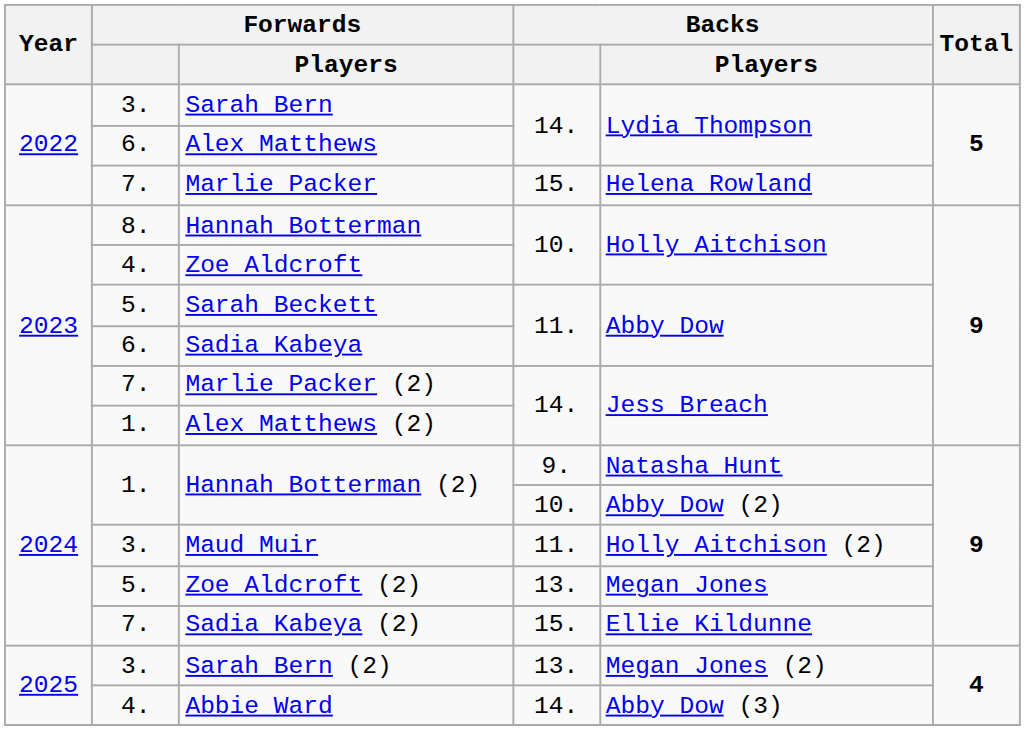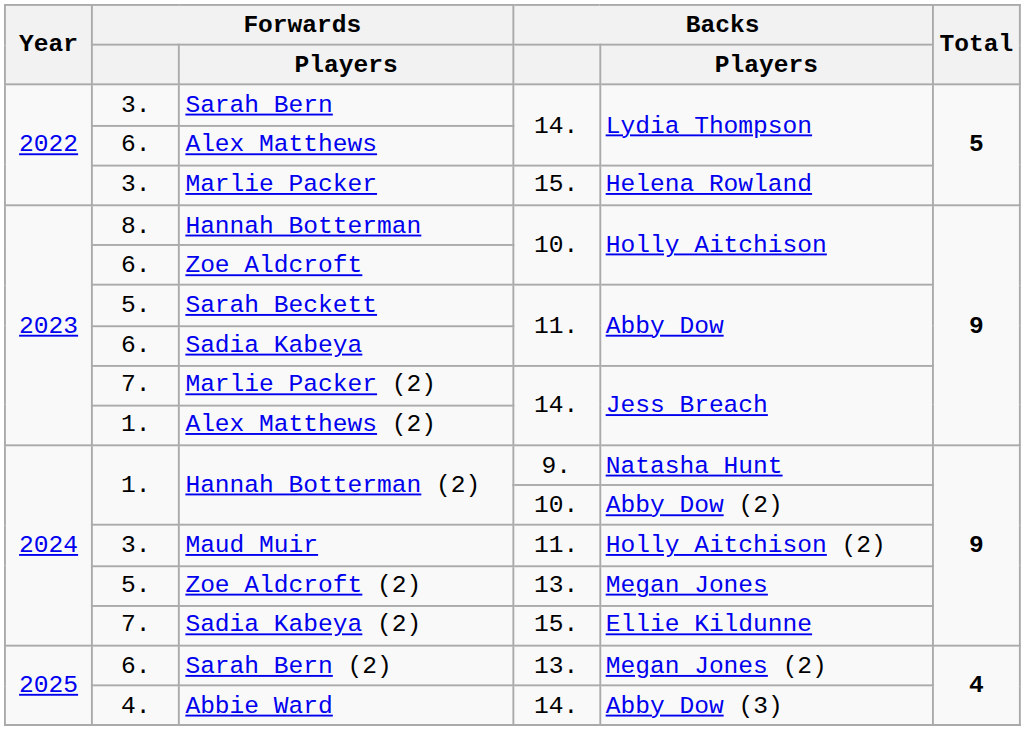 <table class="wikitable">
 <tr>
 <th width=40 rowspan=2>Year</th>
 <th colspan=2>Forwards</th>
 <th colspan=2>Backs</th>
 <th width=40 rowspan=2>Total</th>
 </tr>
 <tr>
 <th width=40></th>
 <th width=170>Players</th>
 <th width=40></th>
 <th width=170>Players</th>
 </tr>
 <tr>
 <td align=center rowspan=3><a href='#'>2022</a></td>
 <td align=center>3.</td>
 <td><a href='#'>Sarah Bern</a></td>
 <td align=center rowspan=2>14.</td>
 <td rowspan=2><a href='#'>Lydia Thompson</a></td>
 <td align=center rowspan=3><strong>5</strong></td>
 </tr>
 <tr>
 <td align=center>6.</td>
 <td><a href='#'>Alex Matthews</a></td>
 </tr>
 <tr>
-<td align=center>7.</td>
+<td align=center>3.</td>
 <td><a href='#'>Marlie Packer</a></td>
 <td align=center>15.</td>
 <td><a href='#'>Helena Rowland</a></td>
 </tr>
 <tr>
 <td align=center rowspan=6><a href='#'>2023</a></td>
 <td align=center>8.</td>
 <td><a href='#'>Hannah Botterman</a></td>
 <td align=center rowspan=2>10.</td>
 <td rowspan=2><a href='#'>Holly Aitchison</a></td>
 <td align=center rowspan=6><strong>9</strong></td>
 </tr>
 <tr>
-<td align=center>4.</td>
+<td align=center>6.</td>
 <td><a href='#'>Zoe Aldcroft</a></td>
 </tr>
 <tr>
 <td align=center>5.</td>
 <td><a href='#'>Sarah Beckett</a></td>
 <td align=center rowspan=2>11.</td>
 <td rowspan=2><a href='#'>Abby Dow</a></td>
 </tr>
 <tr>
 <td align=center>6.</td>
 <td><a href='#'>Sadia Kabeya</a></td>
 </tr>
 <tr>
 <td align=center>7.</td>
 <td><a href='#'>Marlie Packer</a> (2)</td>
 <td align=center rowspan=2>14.</td>
 <td rowspan=2><a href='#'>Jess Breach</a></td>
 </tr>
 <tr>
 <td align=center>1.</td>
 <td><a href='#'>Alex Matthews</a> (2)</td>
 </tr>
 <tr>
 <td align=center rowspan=5><a href='#'>2024</a></td>
 <td align=center rowspan=2>1.</td>
 <td rowspan=2><a href='#'>Hannah Botterman</a> (2)</td>
 <td align=center>9.</td>
 <td><a href='#'>Natasha Hunt</a></td>
 <td align=center rowspan=5><strong>9</strong></td>
 </tr>
 <tr>
 <td align=center>10.</td>
 <td><a href='#'>Abby Dow</a> (2)</td>
 </tr>
 <tr>
 <td align=center>3.</td>
 <td><a href='#'>Maud Muir</a></td>
 <td align=center>11.</td>
 <td><a href='#'>Holly Aitchison</a> (2)</td>
 </tr>
 <tr>
 <td align=center>5.</td>
 <td><a href='#'>Zoe Aldcroft</a> (2)</td>
 <td align=center>13.</td>
 <td><a href='#'>Megan Jones</a></td>
 </tr>
 <tr>
 <td align=center>7.</td>
 <td><a href='#'>Sadia Kabeya</a> (2)</td>
 <td align=center>15.</td>
 <td><a href='#'>Ellie Kildunne</a></td>
 </tr>
 <tr>
 <td align=center rowspan=2><a href='#'>2025</a></td>
-<td align=center>3.</td>
+<td align=center>6.</td>
 <td><a href='#'>Sarah Bern</a> (2)</td>
 <td align=center>13.</td>
 <td><a href='#'>Megan Jones</a> (2)</td>
 <td align=center rowspan=2><strong>4</strong></td>
 </tr>
 <tr>
 <td align=center>4.</td>
 <td><a href='#'>Abbie Ward</a></td>
 <td align=center>14.</td>
 <td><a href='#'>Abby Dow</a> (3)</td>
 </tr>
 <tr>
 </tr>
 </table>
